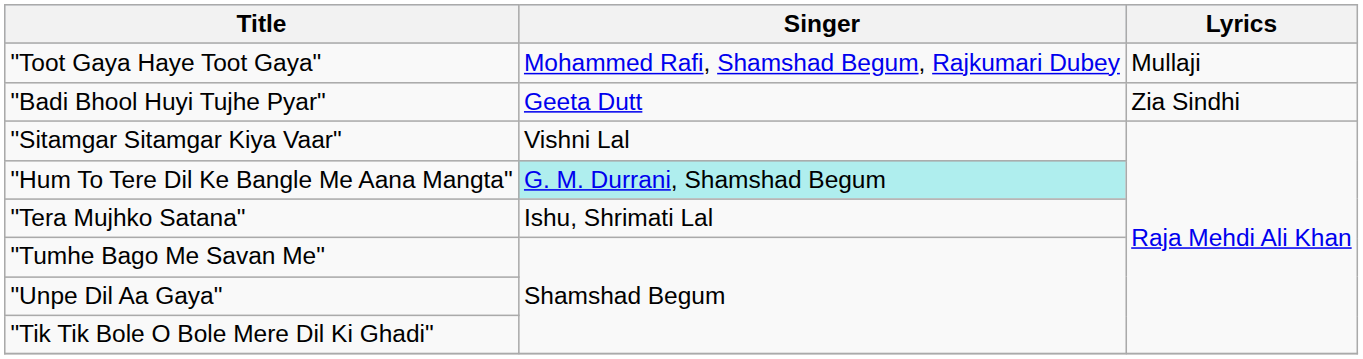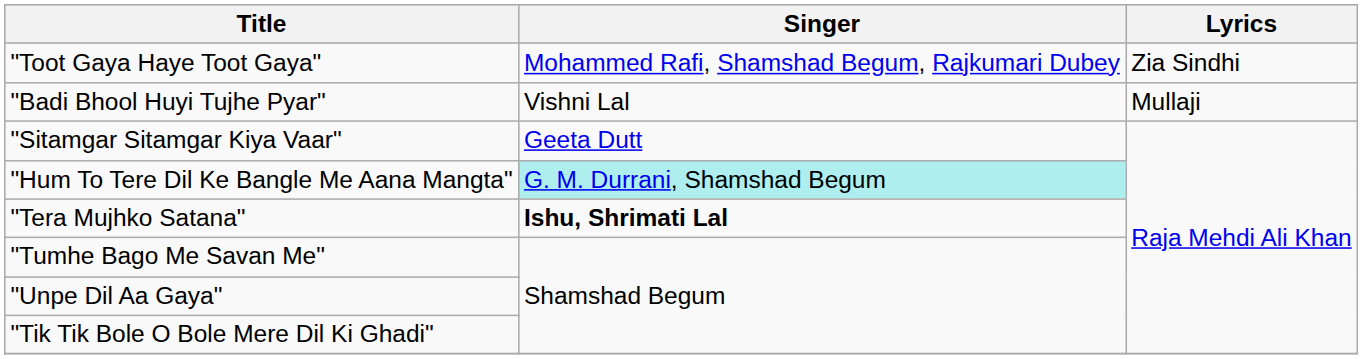 <table class="wikitable">
 <tr bgcolor="#d1e4fd"sdfsdfsd>
 <th>Title</th>
 <th>Singer</th>
 <th>Lyrics</th>
 </tr>
 <tr>
 <td>"Toot Gaya Haye Toot Gaya"</td>
 <td><a href='#'>Mohammed Rafi</a>, <a href='#'>Shamshad Begum</a>, <a href='#'>Rajkumari Dubey</a></td>
+<td>Zia Sindhi</td>
+</tr>
+<tr>
+<td>"Badi Bhool Huyi Tujhe Pyar"</td>
+<td>Vishni Lal</td>
 <td>Mullaji</td>
 </tr>
 <tr>
-<td>"Badi Bhool Huyi Tujhe Pyar"</td>
+<td>"Sitamgar Sitamgar Kiya Vaar"</td>
 <td><a href='#'>Geeta Dutt</a></td>
-<td>Zia Sindhi</td>
-</tr>
-<tr>
-<td>"Sitamgar Sitamgar Kiya Vaar"</td>
-<td>Vishni Lal</td>
 <td rowspan=6><a href='#'>Raja Mehdi Ali Khan</a></td>
 </tr>
 <tr>
 <td>"Hum To Tere Dil Ke Bangle Me Aana Mangta"</td>
 <td style="background: paleturquoise;"><a href='#'>G. M. Durrani</a>,  Shamshad Begum</td>
 </tr>
 <tr>
 <td>"Tera Mujhko Satana"</td>
-<td>Ishu, Shrimati Lal</td>
+<td><strong>Ishu, Shrimati Lal</strong></td>
 </tr>
 <tr>
 <td>"Tumhe Bago Me Savan Me"</td>
 <td rowspan = 3>Shamshad Begum</td>
 </tr>
 <tr>
 <td>"Unpe Dil Aa Gaya"</td>
 </tr>
 <tr>
 <td>"Tik Tik Bole O Bole Mere Dil Ki Ghadi"</td>
 </tr>
 <tr>
 </tr>
 </table>
